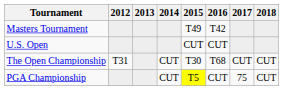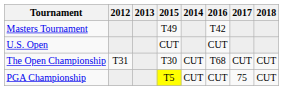 <table class="wikitable" style="font-size:95%;text-align:center;">
 <tr>
 <th>Tournament</th>
 <th>2012</th>
 <th>2013</th>
+<th>2015</th>
 <th>2014</th>
-<th>2015</th>
 <th>2016</th>
 <th>2017</th>
 <th>2018</th>
 </tr>
 <tr>
 <td align=left><a href='#'>Masters Tournament</a></td>
 <td style="background:#eeeeee;"></td>
 <td style="background:#eeeeee;"></td>
+<td>T49</td>
 <td style="background:#eeeeee;"></td>
-<td>T49</td>
 <td>T42</td>
 <td style="background:#eeeeee;"></td>
 <td style="background:#eeeeee;"></td>
 </tr>
 <tr>
 <td align=left><a href='#'>U.S. Open</a></td>
 <td style="background:#eeeeee;"></td>
 <td style="background:#eeeeee;"></td>
+<td>CUT</td>
 <td style="background:#eeeeee;"></td>
-<td>CUT</td>
 <td>CUT</td>
 <td style="background:#eeeeee;"></td>
 <td style="background:#eeeeee;"></td>
 </tr>
 <tr>
 <td align=left><a href='#'>The Open Championship</a></td>
 <td>T31</td>
 <td style="background:#eeeeee;"></td>
+<td>T30</td>
 <td>CUT</td>
-<td>T30</td>
 <td>T68</td>
 <td>CUT</td>
 <td>CUT</td>
 </tr>
 <tr>
 <td align=left><a href='#'>PGA Championship</a></td>
 <td style="background:#eeeeee;"></td>
 <td style="background:#eeeeee;"></td>
+<td style="background:yellow;">T5</td>
 <td>CUT</td>
-<td style="background:yellow;">T5</td>
 <td>CUT</td>
 <td>75</td>
 <td>CUT</td>
 </tr>
 </table>
